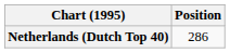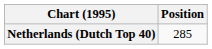 <table class="wikitable sortable plainrowheaders" style="text-align:center">
 <tr>
 <th scope="col">Chart (1995)</th>
 <th scope="col">Position</th>
 </tr>
 <tr>
 <th scope="row">Netherlands (Dutch Top 40)</th>
-<td>286</td>
+<td>285</td>
 </tr>
 </table>
